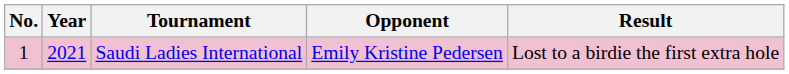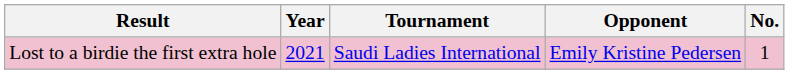 <table class="wikitable" style="font-size:95%;">
 <tr>
-<th>No.</th>
+<th>Result</th>
 <th>Year</th>
 <th>Tournament</th>
 <th>Opponent</th>
-<th>Result</th>
+<th>No.</th>
 </tr>
 <tr style="background:#F2C1D1;">
-<td align=center>1</td>
+<td>Lost to a birdie the first extra hole</td>
 <td><a href='#'>2021</a></td>
 <td><a href='#'>Saudi Ladies International</a></td>
 <td> <a href='#'>Emily Kristine Pedersen</a></td>
-<td>Lost to a birdie the first extra hole</td>
+<td align=center>1</td>
 </tr>
 </table>
